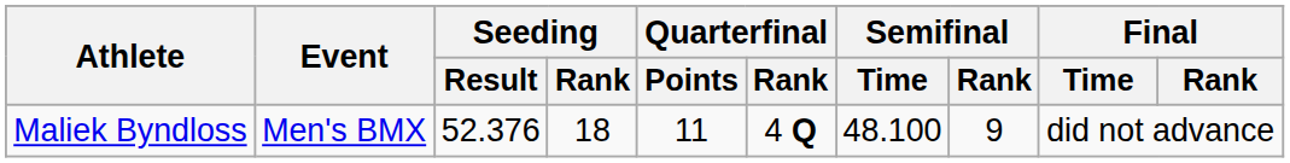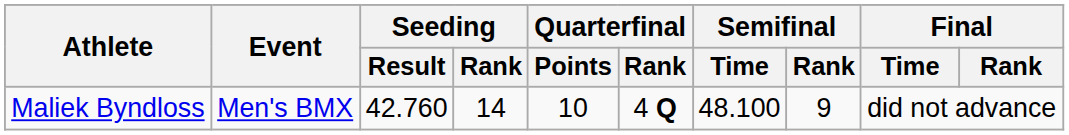 <table class="wikitable" style="font-size:90%">
 <tr>
 <th rowspan=2>Athlete</th>
 <th rowspan=2>Event</th>
 <th colspan="2">Seeding</th>
 <th colspan="2">Quarterfinal</th>
 <th colspan="2">Semifinal</th>
 <th colspan="2">Final</th>
 </tr>
 <tr style="font-size:95%">
 <th>Result</th>
 <th>Rank</th>
 <th>Points</th>
 <th>Rank</th>
 <th>Time</th>
 <th>Rank</th>
 <th>Time</th>
 <th>Rank</th>
 </tr>
 <tr align=center>
 <td align=left><a href='#'>Maliek Byndloss</a></td>
 <td align=left><a href='#'>Men's BMX</a></td>
-<td>52.376</td>
-<td>18</td>
-<td>11</td>
+<td>42.760</td>
+<td>14</td>
+<td>10</td>
 <td>4 <strong>Q</strong></td>
 <td>48.100</td>
 <td>9</td>
 <td colspan="2">did not advance</td>
 </tr>
 </table>
